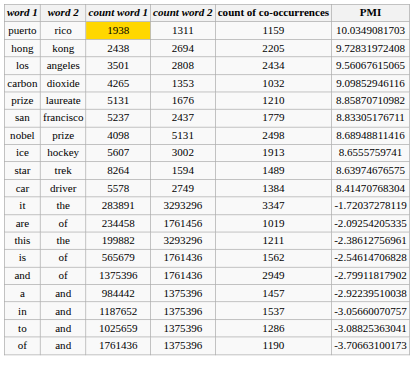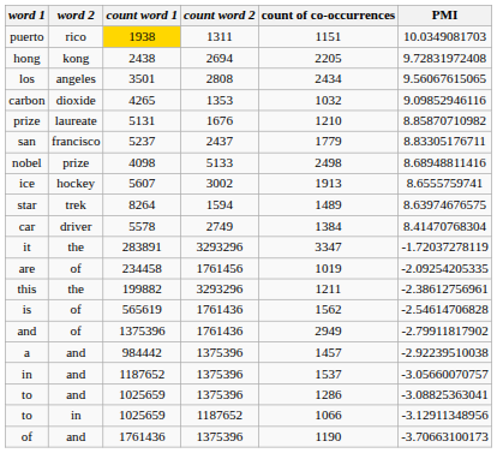 <table class="wikitable" style="text-align: center">
 <tr>
 <th><em>word 1</em></th>
 <th><em>word 2</em></th>
 <th><em>count word 1</em></th>
 <th><em>count word 2</em></th>
 <th>count of co-occurrences</th>
 <th>PMI</th>
 </tr>
 <tr>
 <td>puerto</td>
 <td>rico</td>
 <td style="background: gold;">1938</td>
 <td>1311</td>
-<td>1159</td>
+<td>1151</td>
 <td>10.0349081703</td>
 </tr>
 <tr>
 <td>hong</td>
 <td>kong</td>
 <td>2438</td>
 <td>2694</td>
 <td>2205</td>
 <td>9.72831972408</td>
 </tr>
 <tr>
 <td>los</td>
 <td>angeles</td>
 <td>3501</td>
 <td>2808</td>
 <td>2434</td>
 <td>9.56067615065</td>
 </tr>
 <tr>
 <td>carbon</td>
 <td>dioxide</td>
 <td>4265</td>
 <td>1353</td>
 <td>1032</td>
 <td>9.09852946116</td>
 </tr>
 <tr>
 <td>prize</td>
 <td>laureate</td>
 <td>5131</td>
 <td>1676</td>
 <td>1210</td>
 <td>8.85870710982</td>
 </tr>
 <tr>
 <td>san</td>
 <td>francisco</td>
 <td>5237</td>
 <td>2437</td>
 <td>1779</td>
 <td>8.83305176711</td>
 </tr>
 <tr>
 <td>nobel</td>
 <td>prize</td>
 <td>4098</td>
-<td>5131</td>
+<td>5133</td>
 <td>2498</td>
 <td>8.68948811416</td>
 </tr>
 <tr>
 <td>ice</td>
 <td>hockey</td>
 <td>5607</td>
 <td>3002</td>
 <td>1913</td>
 <td>8.6555759741</td>
 </tr>
 <tr>
 <td>star</td>
 <td>trek</td>
 <td>8264</td>
 <td>1594</td>
 <td>1489</td>
 <td>8.63974676575</td>
 </tr>
 <tr>
 <td>car</td>
 <td>driver</td>
 <td>5578</td>
 <td>2749</td>
 <td>1384</td>
 <td>8.41470768304</td>
 </tr>
 <tr>
 <td>it</td>
 <td>the</td>
 <td>283891</td>
 <td>3293296</td>
 <td>3347</td>
 <td>-1.72037278119</td>
 </tr>
 <tr>
 <td>are</td>
 <td>of</td>
 <td>234458</td>
 <td>1761456</td>
 <td>1019</td>
 <td>-2.09254205335</td>
 </tr>
 <tr>
 <td>this</td>
 <td>the</td>
 <td>199882</td>
 <td>3293296</td>
 <td>1211</td>
 <td>-2.38612756961</td>
 </tr>
 <tr>
 <td>is</td>
 <td>of</td>
-<td>565679</td>
+<td>565619</td>
 <td>1761436</td>
 <td>1562</td>
 <td>-2.54614706828</td>
 </tr>
 <tr>
 <td>and</td>
 <td>of</td>
 <td>1375396</td>
 <td>1761436</td>
 <td>2949</td>
 <td>-2.79911817902</td>
 </tr>
 <tr>
 <td>a</td>
 <td>and</td>
 <td>984442</td>
 <td>1375396</td>
 <td>1457</td>
 <td>-2.92239510038</td>
 </tr>
 <tr>
 <td>in</td>
 <td>and</td>
 <td>1187652</td>
 <td>1375396</td>
 <td>1537</td>
 <td>-3.05660070757</td>
 </tr>
 <tr>
 <td>to</td>
 <td>and</td>
 <td>1025659</td>
 <td>1375396</td>
 <td>1286</td>
 <td>-3.08825363041</td>
 </tr>
 <tr>
+<td>to</td>
+<td>in</td>
+<td>1025659</td>
+<td>1187652</td>
+<td>1066</td>
+<td>-3.12911348956</td>
+</tr>
+<tr>
 <td>of</td>
 <td>and</td>
 <td>1761436</td>
 <td>1375396</td>
 <td>1190</td>
 <td>-3.70663100173</td>
 </tr>
 </table>
